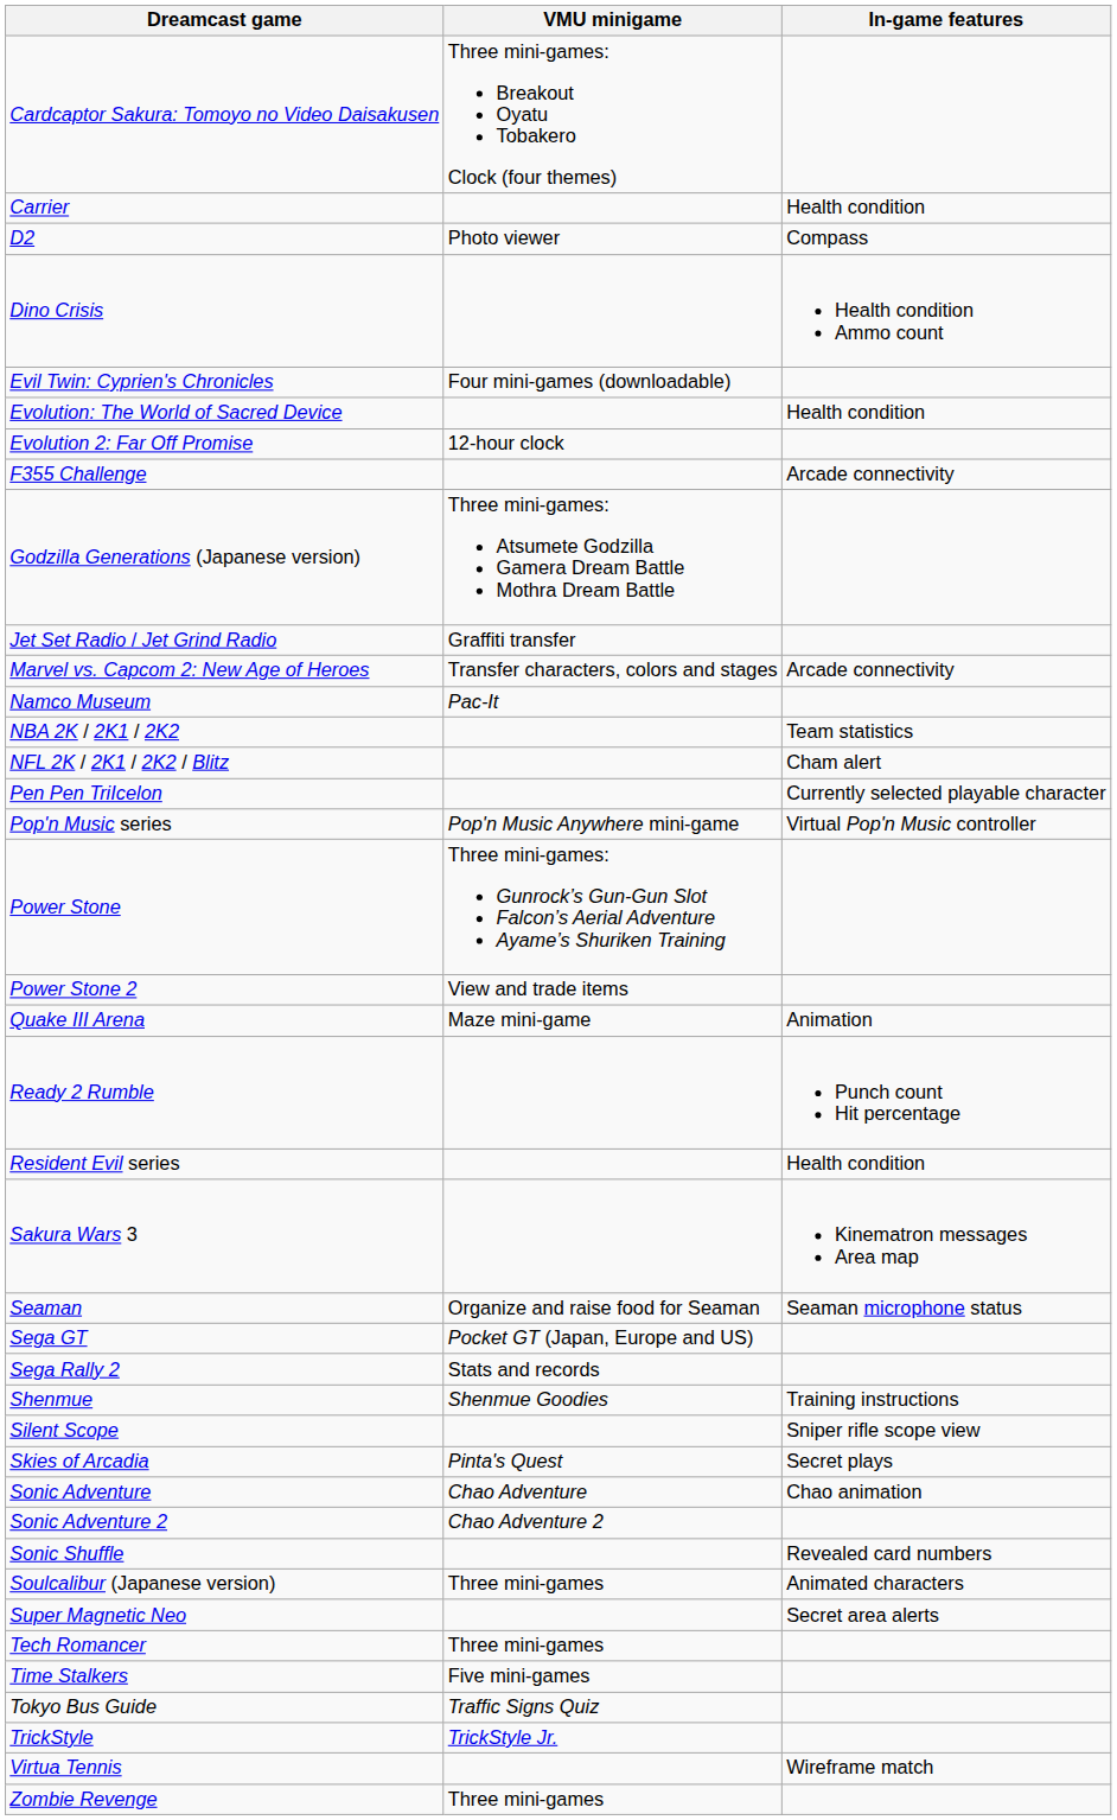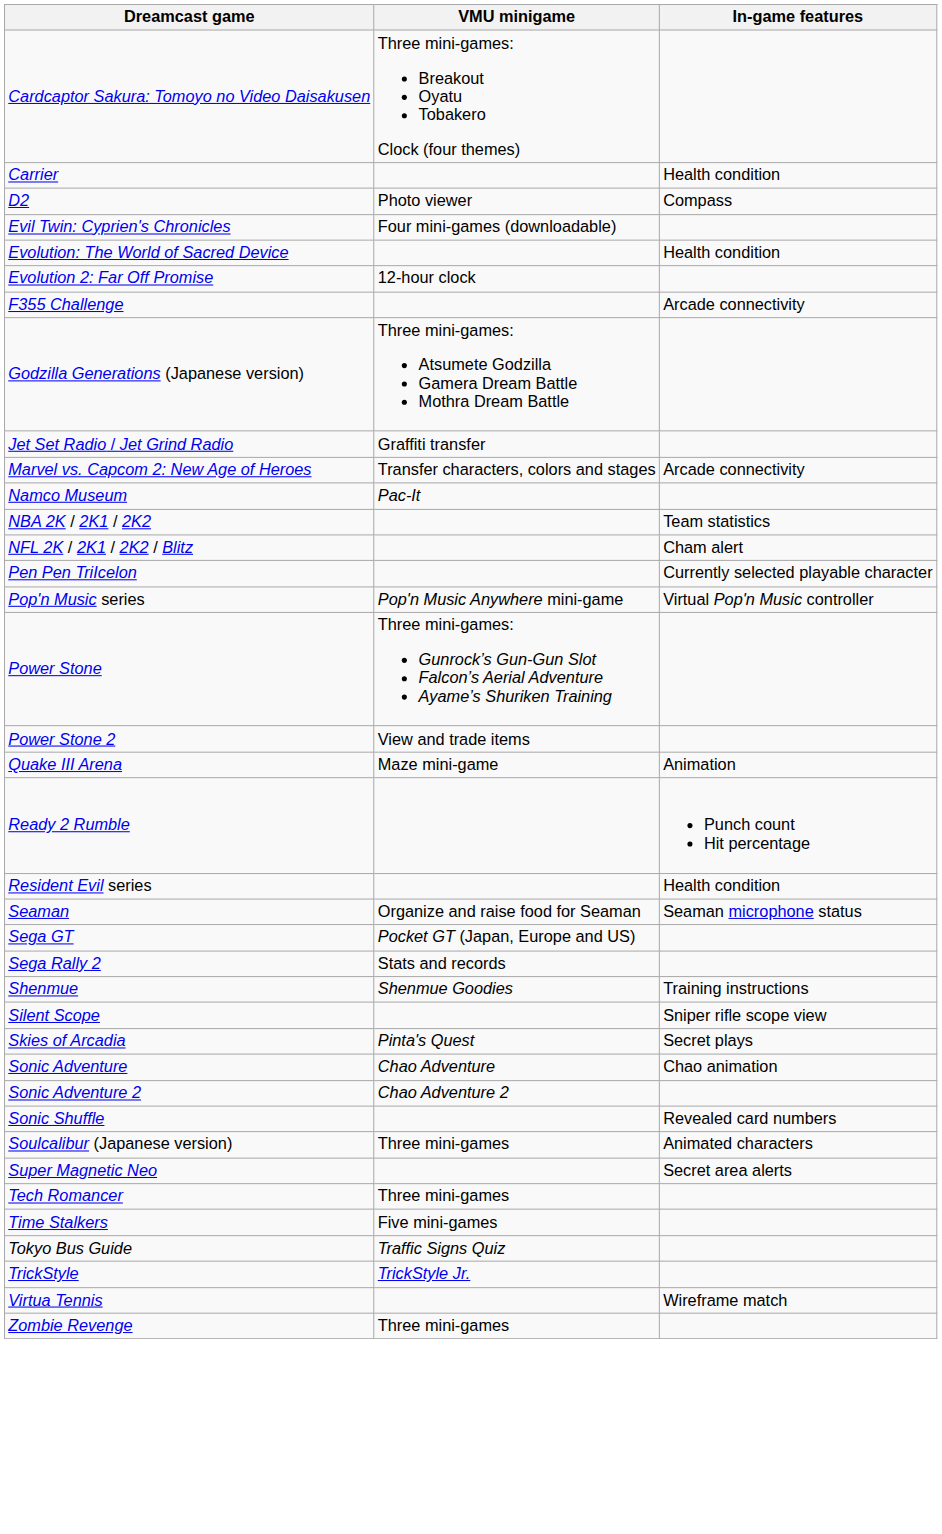 <table class="wikitable">
 <tr>
 <th>Dreamcast game</th>
 <th>VMU minigame </th>
 <th>In-game features </th>
 </tr>
 <tr>
 <td><em><a href='#'>Cardcaptor Sakura: Tomoyo no Video Daisakusen</a></em></td>
 <td>Three mini-games:<br><ul><li>Breakout</li><li>Oyatu</li><li>Tobakero</li></ul>Clock (four themes)</td>
 <td></td>
 </tr>
 <tr>
 <td><em><a href='#'>Carrier</a></em></td>
 <td></td>
 <td>Health condition</td>
 </tr>
 <tr>
 <td><em><a href='#'>D2</a></em></td>
 <td>Photo viewer</td>
 <td>Compass</td>
-</tr>
-<tr>
-<td><em><a href='#'>Dino Crisis</a></em></td>
-<td></td>
-<td><br><ul><li>Health condition</li><li>Ammo count</li></ul></td>
 </tr>
 <tr>
 <td><em><a href='#'>Evil Twin: Cyprien's Chronicles</a></em></td>
 <td>Four mini-games (downloadable)</td>
 <td></td>
 </tr>
 <tr>
 <td><em><a href='#'>Evolution: The World of Sacred Device</a></em></td>
 <td></td>
 <td>Health condition</td>
 </tr>
 <tr>
 <td><em><a href='#'>Evolution 2: Far Off Promise</a></em></td>
 <td>12-hour clock</td>
 <td></td>
 </tr>
 <tr>
 <td><em><a href='#'>F355 Challenge</a></em></td>
 <td></td>
 <td>Arcade connectivity</td>
 </tr>
 <tr>
 <td><em><a href='#'>Godzilla Generations</a></em> (Japanese version)</td>
 <td>Three mini-games:<br><ul><li>Atsumete Godzilla</li><li>Gamera Dream Battle</li><li>Mothra Dream Battle</li></ul></td>
 <td></td>
 </tr>
 <tr>
 <td><a href='#'><em>Jet Set Radio</em> / <em>Jet Grind Radio</em></a></td>
 <td>Graffiti transfer</td>
 <td></td>
 </tr>
 <tr>
 <td><em><a href='#'>Marvel vs. Capcom 2: New Age of Heroes</a></em></td>
 <td>Transfer characters, colors and stages</td>
 <td>Arcade connectivity</td>
 </tr>
 <tr>
 <td><em><a href='#'>Namco Museum</a></em></td>
 <td><em>Pac-It</em></td>
 <td></td>
 </tr>
 <tr>
 <td><em><a href='#'>NBA 2K</a></em> / <em><a href='#'>2K1</a></em> / <em><a href='#'>2K2</a></em></td>
 <td></td>
 <td>Team statistics</td>
 </tr>
 <tr>
 <td><em><a href='#'>NFL 2K</a></em> / <em><a href='#'>2K1</a></em> / <em><a href='#'>2K2</a></em> / <em><a href='#'>Blitz</a></em></td>
 <td></td>
 <td>Cham alert</td>
 </tr>
 <tr>
 <td><em><a href='#'>Pen Pen TriIcelon</a></em></td>
 <td></td>
 <td>Currently selected playable character</td>
 </tr>
 <tr>
 <td><em><a href='#'>Pop'n Music</a></em> series</td>
 <td><em>Pop'n Music Anywhere</em> mini-game</td>
 <td>Virtual <em>Pop'n Music</em> controller</td>
 </tr>
 <tr>
 <td><em><a href='#'>Power Stone</a></em></td>
 <td>Three mini-games:<br><ul><li><em>Gunrock’s Gun-Gun Slot</em></li><li><em>Falcon’s Aerial Adventure</em></li><li><em>Ayame’s Shuriken Training</em></li></ul></td>
 <td></td>
 </tr>
 <tr>
 <td><em><a href='#'>Power Stone 2</a></em></td>
 <td>View and trade items</td>
 <td></td>
 </tr>
 <tr>
 <td><em><a href='#'>Quake III Arena</a></em></td>
 <td>Maze mini-game</td>
 <td>Animation</td>
 </tr>
 <tr>
 <td><em><a href='#'>Ready 2 Rumble</a></em></td>
 <td></td>
 <td><br><ul><li>Punch count</li><li>Hit percentage</li></ul></td>
 </tr>
 <tr>
 <td><em><a href='#'>Resident Evil</a></em> series</td>
 <td></td>
 <td>Health condition</td>
 </tr>
 <tr>
-<td><em><a href='#'>Sakura Wars</a></em> 3</td>
-<td></td>
-<td><br><ul><li>Kinematron messages</li><li>Area map</li></ul></td>
-</tr>
-<tr>
 <td><em><a href='#'>Seaman</a></em></td>
 <td>Organize and raise food for Seaman</td>
 <td>Seaman <a href='#'>microphone</a> status</td>
 </tr>
 <tr>
 <td><em><a href='#'>Sega GT</a></em></td>
 <td><em>Pocket GT</em> (Japan, Europe and US)</td>
 <td></td>
 </tr>
 <tr>
 <td><em><a href='#'>Sega Rally 2</a></em></td>
 <td>Stats and records</td>
 <td></td>
 </tr>
 <tr>
 <td><em><a href='#'>Shenmue</a></em></td>
 <td><em>Shenmue Goodies</em></td>
 <td>Training instructions</td>
 </tr>
 <tr>
 <td><em><a href='#'>Silent Scope</a></em></td>
 <td></td>
 <td>Sniper rifle scope view</td>
 </tr>
 <tr>
 <td><em><a href='#'>Skies of Arcadia</a></em></td>
 <td><em>Pinta's Quest</em></td>
 <td>Secret plays</td>
 </tr>
 <tr>
 <td><em><a href='#'>Sonic Adventure</a></em></td>
 <td><em>Chao Adventure</em></td>
 <td>Chao animation</td>
 </tr>
 <tr>
 <td><em><a href='#'>Sonic Adventure 2</a></em></td>
 <td><em>Chao Adventure 2</em></td>
 <td></td>
 </tr>
 <tr>
 <td><em><a href='#'>Sonic Shuffle</a></em></td>
 <td></td>
 <td>Revealed card numbers</td>
 </tr>
 <tr>
 <td><em><a href='#'>Soulcalibur</a></em> (Japanese version)</td>
 <td>Three mini-games</td>
 <td>Animated characters</td>
 </tr>
 <tr>
 <td><em><a href='#'>Super Magnetic Neo</a></em></td>
 <td></td>
 <td>Secret area alerts</td>
 </tr>
 <tr>
 <td><em><a href='#'>Tech Romancer</a></em></td>
 <td>Three mini-games</td>
 <td></td>
 </tr>
 <tr>
 <td><em><a href='#'>Time Stalkers</a></em></td>
 <td>Five mini-games</td>
 <td></td>
 </tr>
 <tr>
 <td><em>Tokyo Bus Guide</em></td>
 <td><em>Traffic Signs Quiz</em></td>
 <td></td>
 </tr>
 <tr>
 <td><em><a href='#'>TrickStyle</a></em></td>
 <td><em><a href='#'>TrickStyle Jr.</a></em></td>
 <td></td>
 </tr>
 <tr>
 <td><em><a href='#'>Virtua Tennis</a></em></td>
 <td></td>
 <td>Wireframe match</td>
 </tr>
 <tr>
 <td><em><a href='#'>Zombie Revenge</a></em></td>
 <td>Three mini-games</td>
 <td></td>
 </tr>
 </table>
